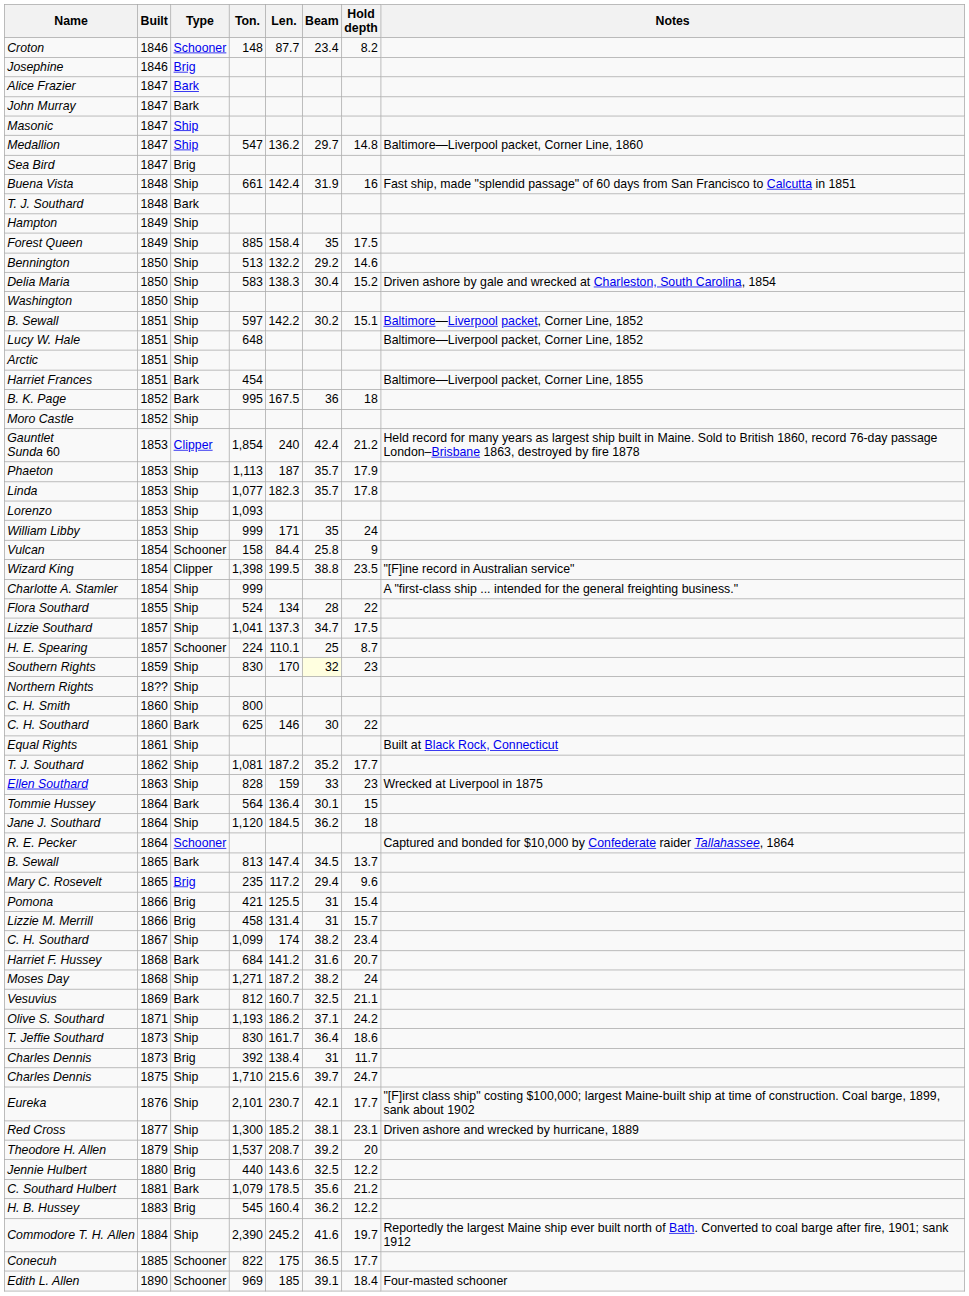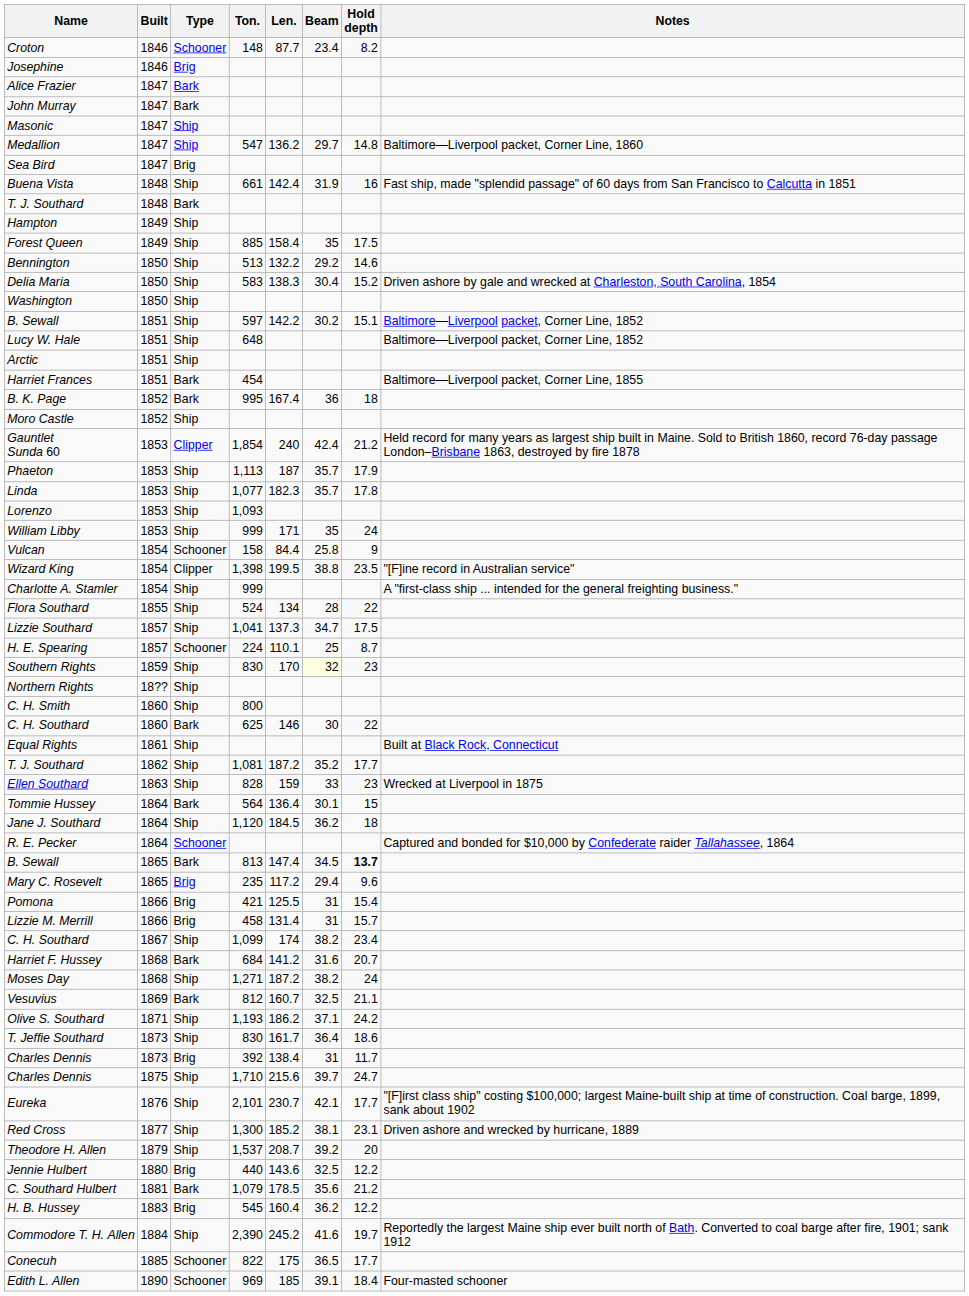 <table class="wikitable sortable">
 <tr>
 <th align="left">Name</th>
 <th align="center">Built</th>
 <th align="center">Type</th>
 <th align="center">Ton.</th>
 <th align="center">Len.</th>
 <th align="center">Beam</th>
 <th align="center">Hold<br> depth</th>
 <th align="center">Notes</th>
 </tr>
 <tr align="right">
 <td align="left"><em>Croton</em> </td>
 <td align="center">1846</td>
 <td align="left"><a href='#'>Schooner</a></td>
 <td>148</td>
 <td>87.7</td>
 <td>23.4</td>
 <td>8.2</td>
 <td align="left"></td>
 </tr>
 <tr align="right">
 <td align="left"><em>Josephine</em> </td>
 <td align="center">1846</td>
 <td align="left"><a href='#'>Brig</a></td>
 <td></td>
 <td></td>
 <td></td>
 <td></td>
 <td align="left"></td>
 </tr>
 <tr align="right">
 <td align="left"><em>Alice Frazier</em> </td>
 <td align="center">1847</td>
 <td align="left"><a href='#'>Bark</a></td>
 <td></td>
 <td></td>
 <td></td>
 <td></td>
 <td align="left"></td>
 </tr>
 <tr align="right">
 <td align="left"><em>John Murray</em> </td>
 <td align="center">1847</td>
 <td align="left">Bark</td>
 <td></td>
 <td></td>
 <td></td>
 <td></td>
 <td align="left"></td>
 </tr>
 <tr align="right">
 <td align="left"><em>Masonic</em> </td>
 <td align="center">1847</td>
 <td align="left"><a href='#'>Ship</a></td>
 <td></td>
 <td></td>
 <td></td>
 <td></td>
 <td align="left"></td>
 </tr>
 <tr align="right">
 <td align="left"><em>Medallion</em> </td>
 <td align="center">1847</td>
 <td align="left"><a href='#'>Ship</a></td>
 <td>547</td>
 <td>136.2</td>
 <td>29.7</td>
 <td>14.8</td>
 <td align="left">Baltimore—Liverpool packet, Corner Line, 1860</td>
 </tr>
 <tr align="right">
 <td align="left"><em>Sea Bird</em> </td>
 <td align="center">1847</td>
 <td align="left">Brig</td>
 <td></td>
 <td></td>
 <td></td>
 <td></td>
 <td align="left"></td>
 </tr>
 <tr align="right">
 <td align="left"><em>Buena Vista</em> </td>
 <td align="center">1848</td>
 <td align="left">Ship</td>
 <td>661</td>
 <td>142.4</td>
 <td>31.9</td>
 <td>16</td>
 <td align="left">Fast ship, made "splendid passage" of 60 days from San Francisco to <a href='#'>Calcutta</a> in 1851</td>
 </tr>
 <tr align="right">
 <td align="left"><em>T. J. Southard</em> </td>
 <td align="center">1848</td>
 <td align="left">Bark</td>
 <td></td>
 <td></td>
 <td></td>
 <td></td>
 <td align="left"></td>
 </tr>
 <tr align="right">
 <td align="left"><em>Hampton</em> </td>
 <td align="center">1849</td>
 <td align="left">Ship</td>
 <td></td>
 <td></td>
 <td></td>
 <td></td>
 <td align="left"></td>
 </tr>
 <tr align="right">
 <td align="left"><em>Forest Queen</em> </td>
 <td align="center">1849</td>
 <td align="left">Ship</td>
 <td>885</td>
 <td>158.4</td>
 <td>35</td>
 <td>17.5</td>
 <td align="left"></td>
 </tr>
 <tr align="right">
 <td align="left"><em>Bennington</em> </td>
 <td align="center">1850</td>
 <td align="left">Ship</td>
 <td>513</td>
 <td>132.2</td>
 <td>29.2</td>
 <td>14.6</td>
 <td align="left"></td>
 </tr>
 <tr align="right">
 <td align="left"><em>Delia Maria</em> </td>
 <td align="center">1850</td>
 <td align="left">Ship</td>
 <td>583</td>
 <td>138.3</td>
 <td>30.4</td>
 <td>15.2</td>
 <td align="left">Driven ashore by gale and wrecked at <a href='#'>Charleston, South Carolina</a>, 1854</td>
 </tr>
 <tr align="right">
 <td align="left"><em>Washington</em> </td>
 <td align="center">1850</td>
 <td align="left">Ship</td>
 <td></td>
 <td></td>
 <td></td>
 <td></td>
 <td align="left"></td>
 </tr>
 <tr align="right">
 <td align="left"><em>B. Sewall</em> </td>
 <td align="center">1851</td>
 <td align="left">Ship</td>
 <td>597</td>
 <td>142.2</td>
 <td>30.2</td>
 <td>15.1</td>
 <td align="left"><a href='#'>Baltimore</a>—<a href='#'>Liverpool</a> <a href='#'>packet</a>, Corner Line, 1852</td>
 </tr>
 <tr align="right">
 <td align="left"><em>Lucy W. Hale</em> </td>
 <td align="center">1851</td>
 <td align="left">Ship</td>
 <td>648</td>
 <td></td>
 <td></td>
 <td></td>
 <td align="left">Baltimore—Liverpool packet, Corner Line, 1852</td>
 </tr>
 <tr align="right">
 <td align="left"><em>Arctic</em> </td>
 <td align="center">1851</td>
 <td align="left">Ship</td>
 <td></td>
 <td></td>
 <td></td>
 <td></td>
 <td align="left"></td>
 </tr>
 <tr align="right">
 <td align="left"><em>Harriet Frances</em> </td>
 <td align="center">1851</td>
 <td align="left">Bark</td>
 <td>454</td>
 <td></td>
 <td></td>
 <td></td>
 <td align="left">Baltimore—Liverpool packet, Corner Line, 1855</td>
 </tr>
 <tr align="right">
 <td align="left"><em>B. K. Page</em> </td>
 <td align="center">1852</td>
 <td align="left">Bark</td>
 <td>995</td>
-<td>167.5</td>
+<td>167.4</td>
 <td>36</td>
 <td>18</td>
 <td align="left"></td>
 </tr>
 <tr align="right">
 <td align="left"><em>Moro Castle</em> </td>
 <td align="center">1852</td>
 <td align="left">Ship</td>
 <td></td>
 <td></td>
 <td></td>
 <td></td>
 <td align="left"></td>
 </tr>
 <tr align="right">
 <td align="left"><em>Gauntlet</em> <br> <em>Sunda</em> 60 </td>
 <td align="center">1853</td>
 <td align="left"><a href='#'>Clipper</a></td>
 <td>1,854</td>
 <td>240</td>
 <td>42.4</td>
 <td>21.2</td>
 <td align="left">Held record for many years as largest ship built in Maine. Sold to British 1860, record 76-day passage London–<a href='#'>Brisbane</a> 1863, destroyed by fire 1878</td>
 </tr>
 <tr align="right">
 <td align="left"><em>Phaeton</em> </td>
 <td align="center">1853</td>
 <td align="left">Ship</td>
 <td>1,113</td>
 <td>187</td>
 <td>35.7</td>
 <td>17.9</td>
 <td align="left"></td>
 </tr>
 <tr align="right">
 <td align="left"><em>Linda</em> </td>
 <td align="center">1853</td>
 <td align="left">Ship</td>
 <td>1,077</td>
 <td>182.3</td>
 <td>35.7</td>
 <td>17.8</td>
 <td align="left"></td>
 </tr>
 <tr align="right">
 <td align="left"><em>Lorenzo</em> </td>
 <td align="center">1853</td>
 <td align="left">Ship</td>
 <td>1,093</td>
 <td></td>
 <td></td>
 <td></td>
 <td align="left"></td>
 </tr>
 <tr align="right">
 <td align="left"><em>William Libby</em> </td>
 <td align="center">1853</td>
 <td align="left">Ship</td>
 <td>999</td>
 <td>171</td>
 <td>35</td>
 <td>24</td>
 <td align="left"></td>
 </tr>
 <tr align="right">
 <td align="left"><em>Vulcan</em> </td>
 <td align="center">1854</td>
 <td align="left">Schooner</td>
 <td>158</td>
 <td>84.4</td>
 <td>25.8</td>
 <td>9</td>
 <td align="left"></td>
 </tr>
 <tr align="right">
 <td align="left"><em>Wizard King</em> </td>
 <td align="center">1854</td>
 <td align="left">Clipper</td>
 <td>1,398</td>
 <td>199.5</td>
 <td>38.8</td>
 <td>23.5</td>
 <td align="left">"[F]ine record in Australian service"</td>
 </tr>
 <tr align="right">
 <td align="left"><em>Charlotte A. Stamler</em> </td>
 <td align="center">1854</td>
 <td align="left">Ship</td>
 <td>999</td>
 <td></td>
 <td></td>
 <td></td>
 <td align="left">A "first-class ship ... intended for the general freighting business."</td>
 </tr>
 <tr align="right">
 <td align="left"><em>Flora Southard</em> </td>
 <td align="center">1855</td>
 <td align="left">Ship</td>
 <td>524</td>
 <td>134</td>
 <td>28</td>
 <td>22</td>
 <td align="left"></td>
 </tr>
 <tr align="right">
 <td align="left"><em>Lizzie Southard</em> </td>
 <td align="center">1857</td>
 <td align="left">Ship</td>
 <td>1,041</td>
 <td>137.3</td>
 <td>34.7</td>
 <td>17.5</td>
 <td align="left"></td>
 </tr>
 <tr align="right">
 <td align="left"><em>H. E. Spearing</em> </td>
 <td align="center">1857</td>
 <td align="left">Schooner</td>
 <td>224</td>
 <td>110.1</td>
 <td>25</td>
 <td>8.7</td>
 <td align="left"></td>
 </tr>
 <tr align="right">
 <td align="left"><em>Southern Rights</em> </td>
 <td align="center">1859</td>
 <td align="left">Ship</td>
 <td>830</td>
 <td>170</td>
 <td style="background: lightyellow;">32</td>
 <td>23</td>
 <td align="left"></td>
 </tr>
 <tr align="right">
 <td align="left"><em>Northern Rights</em></td>
 <td align="center">18??</td>
 <td align="left">Ship</td>
 <td></td>
 <td></td>
 <td></td>
 <td></td>
 <td align="left"></td>
 </tr>
 <tr align="right">
 <td align="left"><em>C. H. Smith</em> </td>
 <td align="center">1860</td>
 <td align="left">Ship</td>
 <td>800</td>
 <td></td>
 <td></td>
 <td></td>
 <td align="left"></td>
 </tr>
 <tr align="right">
 <td align="left"><em>C. H. Southard</em> </td>
 <td align="center">1860</td>
 <td align="left">Bark</td>
 <td>625</td>
 <td>146</td>
 <td>30</td>
 <td>22</td>
 <td align="left"></td>
 </tr>
 <tr align="right">
 <td align="left"><em>Equal Rights</em> </td>
 <td align="center">1861</td>
 <td align="left">Ship</td>
 <td></td>
 <td></td>
 <td></td>
 <td></td>
 <td align="left">Built at <a href='#'>Black Rock, Connecticut</a></td>
 </tr>
 <tr align="right">
 <td align="left"><em>T. J. Southard</em> </td>
 <td align="center">1862</td>
 <td align="left">Ship</td>
 <td>1,081</td>
 <td>187.2</td>
 <td>35.2</td>
 <td>17.7</td>
 <td align="left"></td>
 </tr>
 <tr align="right">
 <td align="left"><em><a href='#'>Ellen Southard</a></em> </td>
 <td align="center">1863</td>
 <td align="left">Ship</td>
 <td>828</td>
 <td>159</td>
 <td>33</td>
 <td>23</td>
 <td align="left">Wrecked at Liverpool in 1875</td>
 </tr>
 <tr align="right">
 <td align="left"><em>Tommie Hussey</em> </td>
 <td align="center">1864</td>
 <td align="left">Bark</td>
 <td>564</td>
 <td>136.4</td>
 <td>30.1</td>
 <td>15</td>
 <td align="left"></td>
 </tr>
 <tr align="right">
 <td align="left"><em>Jane J. Southard</em> </td>
 <td align="center">1864</td>
 <td align="left">Ship</td>
 <td>1,120</td>
 <td>184.5</td>
 <td>36.2</td>
 <td>18</td>
 <td align="left"></td>
 </tr>
 <tr align="right">
 <td align="left"><em>R. E. Pecker</em> </td>
 <td align="center">1864</td>
 <td align="left"><a href='#'>Schooner</a></td>
 <td></td>
 <td></td>
 <td></td>
 <td></td>
 <td align="left">Captured and bonded for $10,000 by <a href='#'>Confederate</a> raider <a href='#'><em>Tallahassee</em></a>, 1864</td>
 </tr>
 <tr align="right">
 <td align="left"><em>B. Sewall</em> </td>
 <td align="center">1865</td>
 <td align="left">Bark</td>
 <td>813</td>
 <td>147.4</td>
 <td>34.5</td>
-<td>13.7</td>
+<td><strong>13.7</strong></td>
 <td align="left"></td>
 </tr>
 <tr align="right">
 <td align="left"><em>Mary C. Rosevelt</em> </td>
 <td align="center">1865</td>
 <td align="left"><a href='#'>Brig</a></td>
 <td>235</td>
 <td>117.2</td>
 <td>29.4</td>
 <td>9.6</td>
 <td align="left"></td>
 </tr>
 <tr align="right">
 <td align="left"><em>Pomona</em> </td>
 <td align="center">1866</td>
 <td align="left">Brig</td>
 <td>421</td>
 <td>125.5</td>
 <td>31</td>
 <td>15.4</td>
 <td align="left"></td>
 </tr>
 <tr align="right">
 <td align="left"><em>Lizzie M. Merrill</em> </td>
 <td align="center">1866</td>
 <td align="left">Brig</td>
 <td>458</td>
 <td>131.4</td>
 <td>31</td>
 <td>15.7</td>
 <td align="left"></td>
 </tr>
 <tr align="right">
 <td align="left"><em>C. H. Southard</em> </td>
 <td align="center">1867</td>
 <td align="left">Ship</td>
 <td>1,099</td>
 <td>174</td>
 <td>38.2</td>
 <td>23.4</td>
 <td align="left"></td>
 </tr>
 <tr align="right">
 <td align="left"><em>Harriet F. Hussey</em> </td>
 <td align="center">1868</td>
 <td align="left">Bark</td>
 <td>684</td>
 <td>141.2</td>
 <td>31.6</td>
 <td>20.7</td>
 <td align="left"></td>
 </tr>
 <tr align="right">
 <td align="left"><em>Moses Day</em> </td>
 <td align="center">1868</td>
 <td align="left">Ship</td>
 <td>1,271</td>
 <td>187.2</td>
 <td>38.2</td>
 <td>24</td>
 <td align="left"></td>
 </tr>
 <tr align="right">
 <td align="left"><em>Vesuvius</em> </td>
 <td align="center">1869</td>
 <td align="left">Bark</td>
 <td>812</td>
 <td>160.7</td>
 <td>32.5</td>
 <td>21.1</td>
 <td align="left"></td>
 </tr>
 <tr align="right">
 <td align="left"><em>Olive S. Southard</em> </td>
 <td align="center">1871</td>
 <td align="left">Ship</td>
 <td>1,193</td>
 <td>186.2</td>
 <td>37.1</td>
 <td>24.2</td>
 <td align="left"></td>
 </tr>
 <tr align="right">
 <td align="left"><em>T. Jeffie Southard</em> </td>
 <td align="center">1873</td>
 <td align="left">Ship</td>
 <td>830</td>
 <td>161.7</td>
 <td>36.4</td>
 <td>18.6</td>
 <td align="left"></td>
 </tr>
 <tr align="right">
 <td align="left"><em>Charles Dennis</em> </td>
 <td align="center">1873</td>
 <td align="left">Brig</td>
 <td>392</td>
 <td>138.4</td>
 <td>31</td>
 <td>11.7</td>
 <td align="left"></td>
 </tr>
 <tr align="right">
 <td align="left"><em>Charles Dennis</em> </td>
 <td align="center">1875</td>
 <td align="left">Ship</td>
 <td>1,710</td>
 <td>215.6</td>
 <td>39.7</td>
 <td>24.7</td>
 <td align="left"></td>
 </tr>
 <tr align="right">
 <td align="left"><em>Eureka</em> </td>
 <td align="center">1876</td>
 <td align="left">Ship</td>
 <td>2,101</td>
 <td>230.7</td>
 <td>42.1</td>
 <td>17.7</td>
 <td align="left">"[F]irst class ship" costing $100,000; largest Maine-built ship at time of construction. Coal barge, 1899, sank about 1902</td>
 </tr>
 <tr align="right">
 <td align="left"><em>Red Cross</em> </td>
 <td align="center">1877</td>
 <td align="left">Ship</td>
 <td>1,300</td>
 <td>185.2</td>
 <td>38.1</td>
 <td>23.1</td>
 <td align="left">Driven ashore and wrecked by hurricane, 1889</td>
 </tr>
 <tr align="right">
 <td align="left"><em>Theodore H. Allen</em> </td>
 <td align="center">1879</td>
 <td align="left">Ship</td>
 <td>1,537</td>
 <td>208.7</td>
 <td>39.2</td>
 <td>20</td>
 <td align="left"></td>
 </tr>
 <tr align="right">
 <td align="left"><em>Jennie Hulbert</em> </td>
 <td align="center">1880</td>
 <td align="left">Brig</td>
 <td>440</td>
 <td>143.6</td>
 <td>32.5</td>
 <td>12.2</td>
 <td align="left"></td>
 </tr>
 <tr align="right">
 <td align="left"><em>C. Southard Hulbert</em> </td>
 <td align="center">1881</td>
 <td align="left">Bark</td>
 <td>1,079</td>
 <td>178.5</td>
 <td>35.6</td>
 <td>21.2</td>
 <td align="left"></td>
 </tr>
 <tr align="right">
 <td align="left"><em>H. B. Hussey</em> </td>
 <td align="center">1883</td>
 <td align="left">Brig</td>
 <td>545</td>
 <td>160.4</td>
 <td>36.2</td>
 <td>12.2</td>
 <td align="left"></td>
 </tr>
 <tr align="right">
 <td align="left"><em>Commodore T. H. Allen</em> </td>
 <td align="center">1884</td>
 <td align="left">Ship</td>
 <td>2,390</td>
 <td>245.2</td>
 <td>41.6</td>
 <td>19.7</td>
 <td align="left">Reportedly the largest Maine ship ever built north of <a href='#'>Bath</a>. Converted to coal barge after fire, 1901; sank 1912</td>
 </tr>
 <tr align="right">
 <td align="left"><em>Conecuh</em> </td>
 <td align="center">1885</td>
 <td align="left">Schooner</td>
 <td>822</td>
 <td>175</td>
 <td>36.5</td>
 <td>17.7</td>
 <td align="left"></td>
 </tr>
 <tr align="right">
 <td align="left"><em>Edith L. Allen</em> </td>
 <td align="center">1890</td>
 <td align="left">Schooner</td>
 <td>969</td>
 <td>185</td>
 <td>39.1</td>
 <td>18.4</td>
 <td align="left">Four-masted schooner</td>
 </tr>
 </table>
